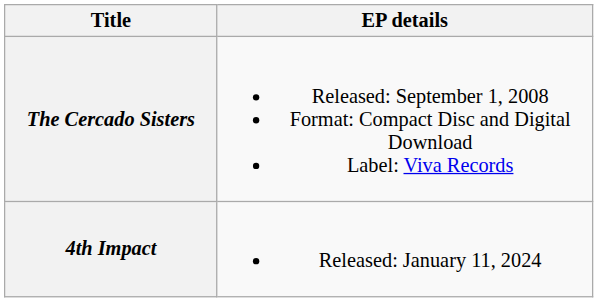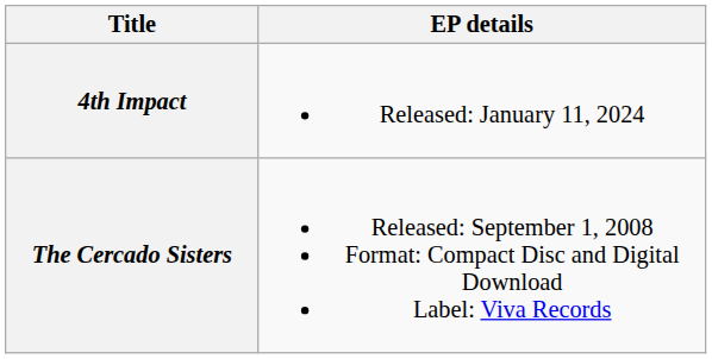 <table class="wikitable plainrowheaders" style="text-align:center;">
 <tr>
 <th scope="col" style="width:10em;">Title</th>
 <th scope="col" style="width:18em;">EP details</th>
 </tr>
 <tr>
+<th scope="row"><em>4th Impact</em></th>
+<td><br><ul><li>Released: January 11, 2024</li></ul></td>
+</tr>
+<tr>
 <th scope="row"><em>The Cercado Sisters</em></th>
 <td><br><ul><li>Released: September 1, 2008</li><li>Format: Compact Disc and Digital Download</li><li>Label: <a href='#'>Viva Records</a></li></ul></td>
 </tr>
-<tr>
-<th scope="row"><em>4th Impact</em></th>
-<td><br><ul><li>Released: January 11, 2024</li></ul></td>
-</tr>
 </table>
